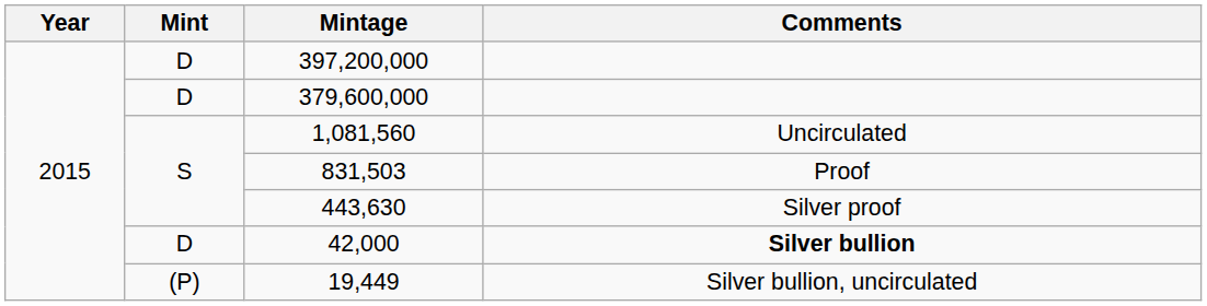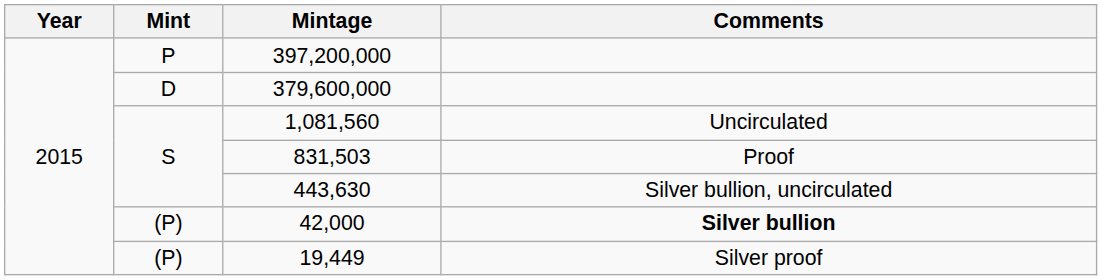 <table class="wikitable sortable" style="min-width:65%; text-align:center;">
 <tr>
 <th width="10%">Year</th>
 <th width="10%">Mint</th>
 <th width="20%">Mintage</th>
 <th width="60%">Comments</th>
 </tr>
 <tr>
 <td rowspan="7">2015</td>
-<td>D</td>
+<td>P</td>
 <td>397,200,000</td>
 <td></td>
 </tr>
 <tr>
 <td>D</td>
 <td>379,600,000</td>
 <td></td>
 </tr>
 <tr>
 <td rowspan="3">S</td>
 <td>1,081,560</td>
 <td>Uncirculated</td>
 </tr>
 <tr>
 <td>831,503</td>
 <td>Proof</td>
 </tr>
 <tr>
 <td>443,630</td>
-<td>Silver proof</td>
+<td>Silver bullion, uncirculated</td>
 </tr>
 <tr>
-<td>D</td>
+<td>(P)</td>
 <td>42,000</td>
 <td><strong>Silver bullion</strong></td>
 </tr>
 <tr>
 <td>(P)</td>
 <td>19,449</td>
-<td>Silver bullion, uncirculated</td>
+<td>Silver proof</td>
 </tr>
 </table>
